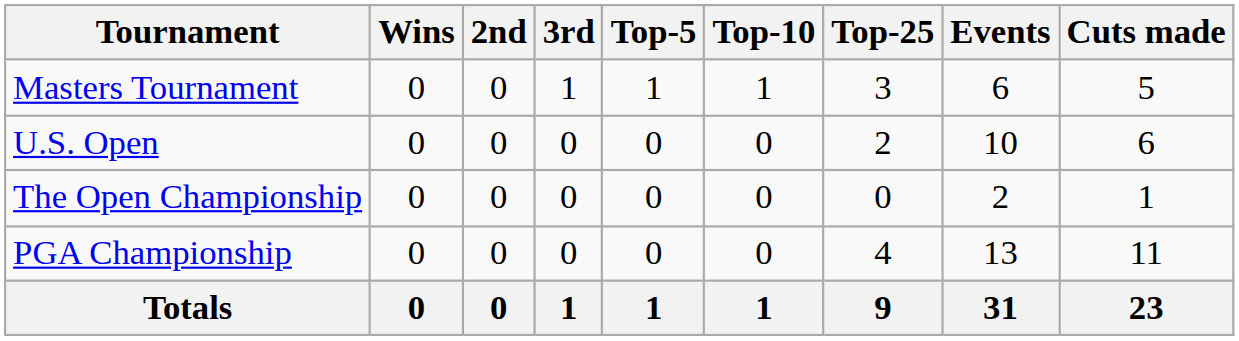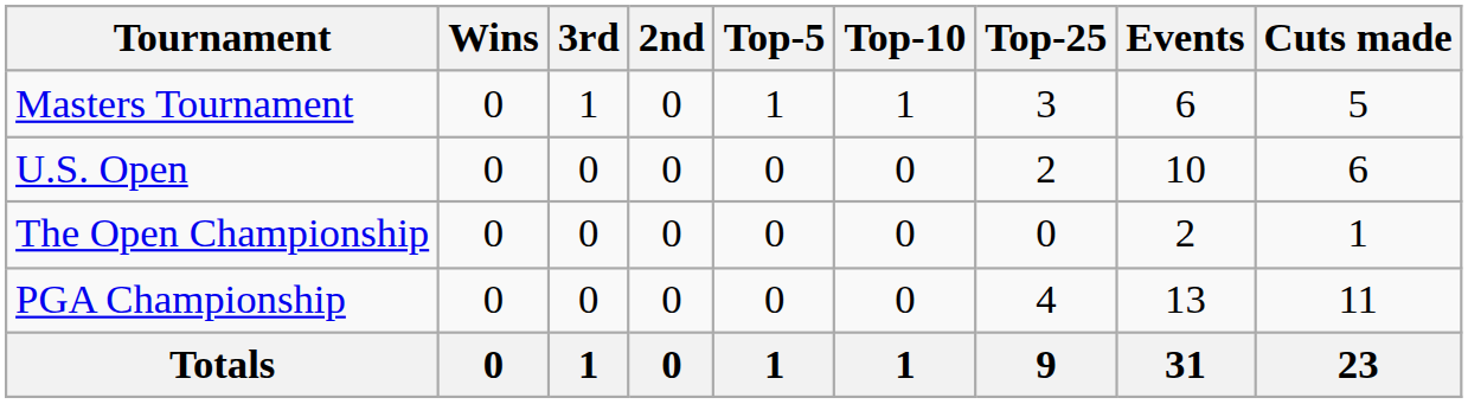 <table class=wikitable style=text-align:center>
 <tr>
 <th>Tournament</th>
 <th>Wins</th>
+<th>3rd</th>
 <th>2nd</th>
-<th>3rd</th>
 <th>Top-5</th>
 <th>Top-10</th>
 <th>Top-25</th>
 <th>Events</th>
 <th>Cuts made</th>
 </tr>
 <tr>
 <td align=left><a href='#'>Masters Tournament</a></td>
 <td>0</td>
+<td>1</td>
 <td>0</td>
-<td>1</td>
 <td>1</td>
 <td>1</td>
 <td>3</td>
 <td>6</td>
 <td>5</td>
 </tr>
 <tr>
 <td align=left><a href='#'>U.S. Open</a></td>
 <td>0</td>
 <td>0</td>
 <td>0</td>
 <td>0</td>
 <td>0</td>
 <td>2</td>
 <td>10</td>
 <td>6</td>
 </tr>
 <tr>
 <td align=left><a href='#'>The Open Championship</a></td>
 <td>0</td>
 <td>0</td>
 <td>0</td>
 <td>0</td>
 <td>0</td>
 <td>0</td>
 <td>2</td>
 <td>1</td>
 </tr>
 <tr>
 <td align=left><a href='#'>PGA Championship</a></td>
 <td>0</td>
 <td>0</td>
 <td>0</td>
 <td>0</td>
 <td>0</td>
 <td>4</td>
 <td>13</td>
 <td>11</td>
 </tr>
 <tr>
 <th>Totals</th>
 <th>0</th>
+<th>1</th>
 <th>0</th>
-<th>1</th>
 <th>1</th>
 <th>1</th>
 <th>9</th>
 <th>31</th>
 <th>23</th>
 </tr>
 </table>
